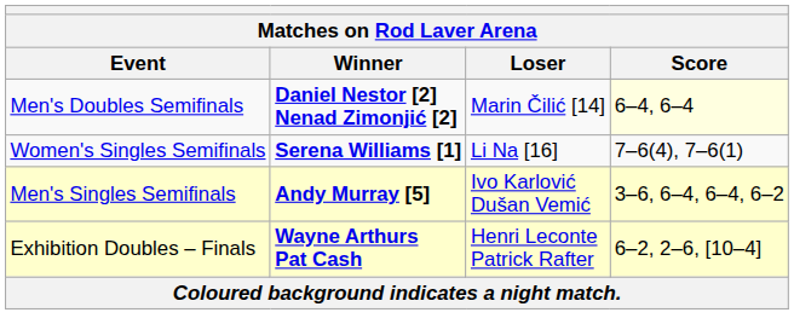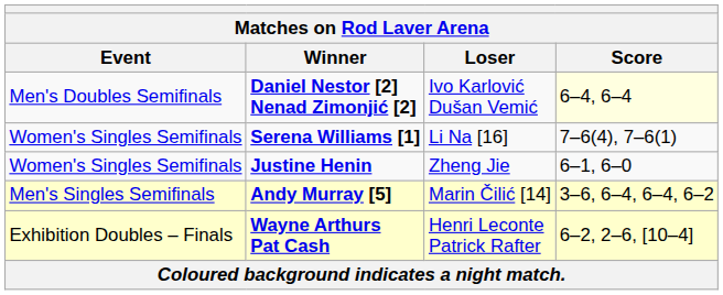 <table class="wikitable collapsible uncollapsed">
 <tr>
 <th colspan=4></th>
 </tr>
 <tr>
 <th colspan=4><strong>Matches on <a href='#'>Rod Laver Arena</a></strong></th>
 </tr>
 <tr>
 <th>Event</th>
 <th>Winner</th>
 <th>Loser</th>
 <th>Score</th>
 </tr>
 <tr align=left>
 <td><a href='#'>Men's Doubles Semifinals</a></td>
 <td><strong> <a href='#'>Daniel Nestor</a> [2] <br>  <a href='#'>Nenad Zimonjić</a> [2]</strong></td>
-<td> <a href='#'>Marin Čilić</a> [14]</td>
+<td> <a href='#'>Ivo Karlović</a> <br>  <a href='#'>Dušan Vemić</a></td>
 <td style="background: lightyellow;">6–4, 6–4</td>
 </tr>
 <tr align=left>
 <td><a href='#'>Women's Singles Semifinals</a></td>
 <td><strong> <a href='#'>Serena Williams</a> [1]</strong></td>
 <td> <a href='#'>Li Na</a> [16]</td>
 <td>7–6(4), 7–6(1)</td>
 </tr>
+<tr align=left>
+<td><a href='#'>Women's Singles Semifinals</a></td>
+<td><strong> <a href='#'>Justine Henin</a></strong></td>
+<td> <a href='#'>Zheng Jie</a></td>
+<td>6–1, 6–0</td>
+</tr>
 <tr style="text-align:left; text-align:left; background:#ffc;">
 <td><a href='#'>Men's Singles Semifinals</a></td>
 <td><strong> <a href='#'>Andy Murray</a> [5]</strong></td>
-<td> <a href='#'>Ivo Karlović</a> <br>  <a href='#'>Dušan Vemić</a></td>
+<td> <a href='#'>Marin Čilić</a> [14]</td>
 <td>3–6, 6–4, 6–4, 6–2</td>
 </tr>
 <tr style="text-align:left; background:#ffc;">
 <td>Exhibition Doubles – Finals</td>
 <td><strong> <a href='#'>Wayne Arthurs</a> <br> <a href='#'>Pat Cash</a></strong></td>
 <td> <a href='#'>Henri Leconte</a> <br> <a href='#'>Patrick Rafter</a></td>
 <td>6–2, 2–6, [10–4]</td>
 </tr>
 <tr>
 <th colspan=4><em>Coloured background indicates a night match.</em></th>
 </tr>
 </table>
